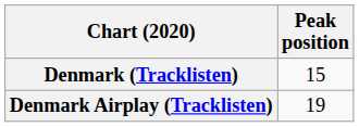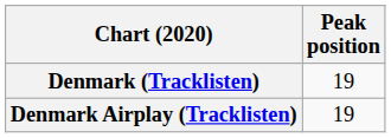 <table class="wikitable sortable plainrowheaders" style="text-align:center">
 <tr>
 <th scope="col">Chart (2020)</th>
 <th scope="col">Peak<br> position</th>
 </tr>
 <tr>
 <th scope="row">Denmark (<a href='#'>Tracklisten</a>)</th>
-<td>15</td>
+<td>19</td>
 </tr>
 <tr>
 <th scope="row">Denmark Airplay (<a href='#'>Tracklisten</a>)</th>
 <td>19</td>
 </tr>
 </table>
